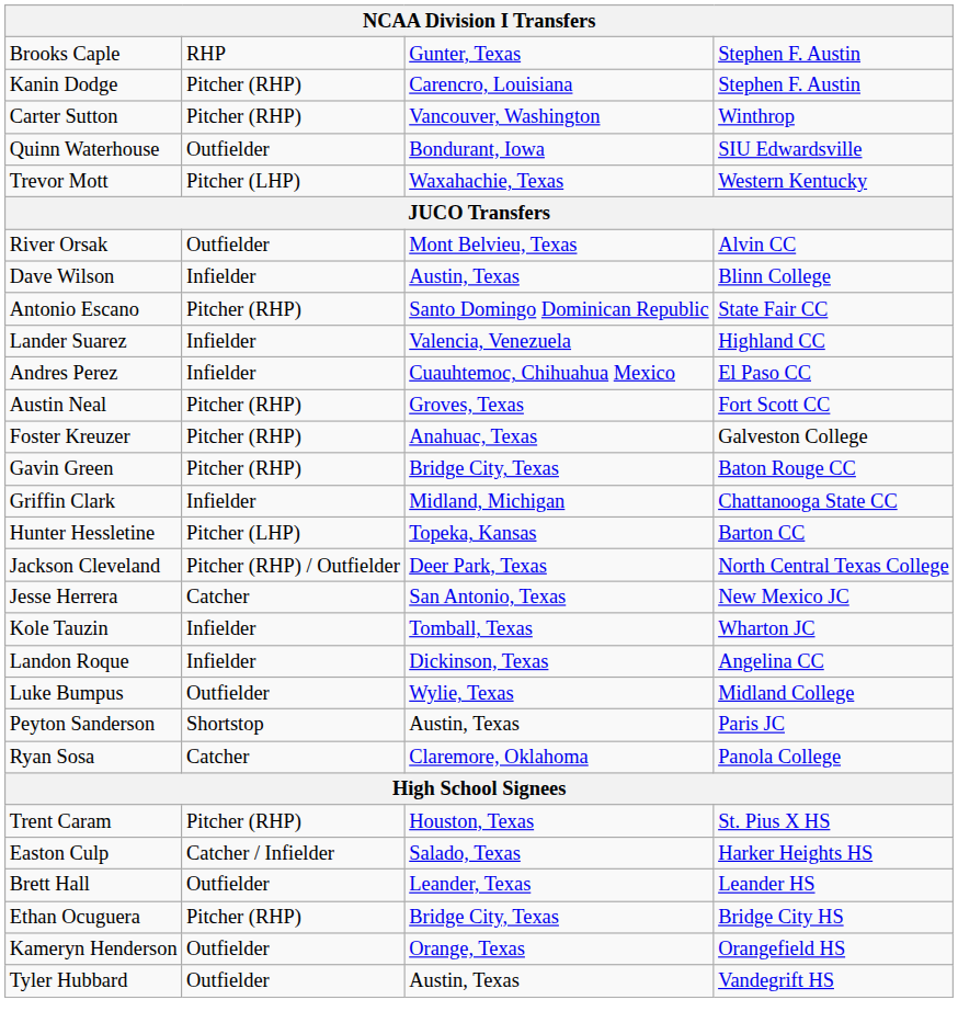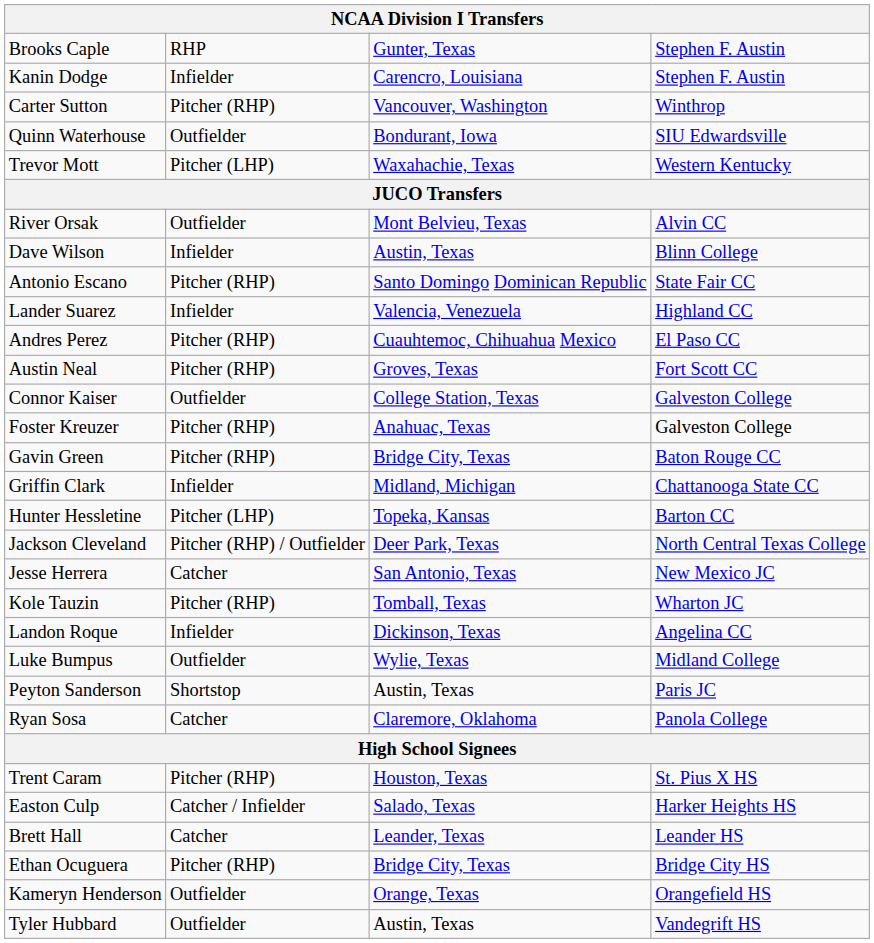 <table class="wikitable">
 <tr>
 <th colspan=4>NCAA Division I Transfers</th>
 </tr>
 <tr>
 <td>Brooks Caple</td>
 <td>RHP</td>
 <td><a href='#'>Gunter, Texas</a></td>
 <td><a href='#'>Stephen F. Austin</a></td>
 </tr>
 <tr>
 <td>Kanin Dodge</td>
-<td>Pitcher (RHP)</td>
+<td>Infielder</td>
 <td><a href='#'>Carencro, Louisiana</a></td>
 <td><a href='#'>Stephen F. Austin</a></td>
 </tr>
 <tr>
 <td>Carter Sutton</td>
 <td>Pitcher (RHP)</td>
 <td><a href='#'>Vancouver, Washington</a></td>
 <td><a href='#'>Winthrop</a></td>
 </tr>
 <tr>
 <td>Quinn Waterhouse</td>
 <td>Outfielder</td>
 <td><a href='#'>Bondurant, Iowa</a></td>
 <td><a href='#'>SIU Edwardsville</a></td>
 </tr>
 <tr>
 <td>Trevor Mott</td>
 <td>Pitcher (LHP)</td>
 <td><a href='#'>Waxahachie, Texas</a></td>
 <td><a href='#'>Western Kentucky</a></td>
 </tr>
 <tr>
 <th colspan=4>JUCO Transfers</th>
 </tr>
 <tr>
 <td>River Orsak</td>
 <td>Outfielder</td>
 <td><a href='#'>Mont Belvieu, Texas</a></td>
 <td><a href='#'>Alvin CC</a></td>
 </tr>
 <tr>
 <td>Dave Wilson</td>
 <td>Infielder</td>
 <td><a href='#'>Austin, Texas</a></td>
 <td><a href='#'>Blinn College</a></td>
 </tr>
 <tr>
 <td>Antonio Escano</td>
 <td>Pitcher (RHP)</td>
 <td><a href='#'>Santo Domingo</a> <a href='#'>Dominican Republic</a></td>
 <td><a href='#'>State Fair CC</a></td>
 </tr>
 <tr>
 <td>Lander Suarez</td>
 <td>Infielder</td>
 <td><a href='#'>Valencia, Venezuela</a></td>
 <td><a href='#'>Highland CC</a></td>
 </tr>
 <tr>
 <td>Andres Perez</td>
-<td>Infielder</td>
+<td>Pitcher (RHP)</td>
 <td><a href='#'>Cuauhtemoc, Chihuahua</a> <a href='#'>Mexico</a></td>
 <td><a href='#'>El Paso CC</a></td>
 </tr>
 <tr>
 <td>Austin Neal</td>
 <td>Pitcher (RHP)</td>
 <td><a href='#'>Groves, Texas</a></td>
 <td><a href='#'>Fort Scott CC</a></td>
+</tr>
+<tr>
+<td>Connor Kaiser</td>
+<td>Outfielder</td>
+<td><a href='#'>College Station, Texas</a></td>
+<td><a href='#'>Galveston College</a></td>
 </tr>
 <tr>
 <td>Foster Kreuzer</td>
 <td>Pitcher (RHP)</td>
 <td><a href='#'>Anahuac, Texas</a></td>
 <td>Galveston College</td>
 </tr>
 <tr>
 <td>Gavin Green</td>
 <td>Pitcher (RHP)</td>
 <td><a href='#'>Bridge City, Texas</a></td>
 <td><a href='#'>Baton Rouge CC</a></td>
 </tr>
 <tr>
 <td>Griffin Clark</td>
 <td>Infielder</td>
 <td><a href='#'>Midland, Michigan</a></td>
 <td><a href='#'>Chattanooga State CC</a></td>
 </tr>
 <tr>
 <td>Hunter Hessletine</td>
 <td>Pitcher (LHP)</td>
 <td><a href='#'>Topeka, Kansas</a></td>
 <td><a href='#'>Barton CC</a></td>
 </tr>
 <tr>
 <td>Jackson Cleveland</td>
 <td>Pitcher (RHP) / Outfielder</td>
 <td><a href='#'>Deer Park, Texas</a></td>
 <td><a href='#'>North Central Texas College</a></td>
 </tr>
 <tr>
 <td>Jesse Herrera</td>
 <td>Catcher</td>
 <td><a href='#'>San Antonio, Texas</a></td>
 <td><a href='#'>New Mexico JC</a></td>
 </tr>
 <tr>
 <td>Kole Tauzin</td>
-<td>Infielder</td>
+<td>Pitcher (RHP)</td>
 <td><a href='#'>Tomball, Texas</a></td>
 <td><a href='#'>Wharton JC</a></td>
 </tr>
 <tr>
 <td>Landon Roque</td>
 <td>Infielder</td>
 <td><a href='#'>Dickinson, Texas</a></td>
 <td><a href='#'>Angelina CC</a></td>
 </tr>
 <tr>
 <td>Luke Bumpus</td>
 <td>Outfielder</td>
 <td><a href='#'>Wylie, Texas</a></td>
 <td><a href='#'>Midland College</a></td>
 </tr>
 <tr>
 <td>Peyton Sanderson</td>
 <td>Shortstop</td>
 <td>Austin, Texas</td>
 <td><a href='#'>Paris JC</a></td>
 </tr>
 <tr>
 <td>Ryan Sosa</td>
 <td>Catcher</td>
 <td><a href='#'>Claremore, Oklahoma</a></td>
 <td><a href='#'>Panola College</a></td>
 </tr>
 <tr>
 <th colspan=4>High School Signees</th>
 </tr>
 <tr>
 <td>Trent Caram</td>
 <td>Pitcher (RHP)</td>
 <td><a href='#'>Houston, Texas</a></td>
 <td><a href='#'>St. Pius X HS</a></td>
 </tr>
 <tr>
 <td>Easton Culp</td>
 <td>Catcher / Infielder</td>
 <td><a href='#'>Salado, Texas</a></td>
 <td><a href='#'>Harker Heights HS</a></td>
 </tr>
 <tr>
 <td>Brett Hall</td>
-<td>Outfielder</td>
+<td>Catcher</td>
 <td><a href='#'>Leander, Texas</a></td>
 <td><a href='#'>Leander HS</a></td>
 </tr>
 <tr>
 <td>Ethan Ocuguera</td>
 <td>Pitcher (RHP)</td>
 <td><a href='#'>Bridge City, Texas</a></td>
 <td><a href='#'>Bridge City HS</a></td>
 </tr>
 <tr>
 <td>Kameryn Henderson</td>
 <td>Outfielder</td>
 <td><a href='#'>Orange, Texas</a></td>
 <td><a href='#'>Orangefield HS</a></td>
 </tr>
 <tr>
 <td>Tyler Hubbard</td>
 <td>Outfielder</td>
 <td>Austin, Texas</td>
 <td><a href='#'>Vandegrift HS</a></td>
 </tr>
 </table>
